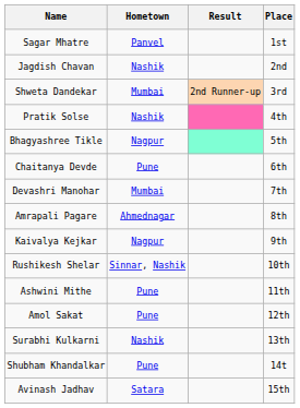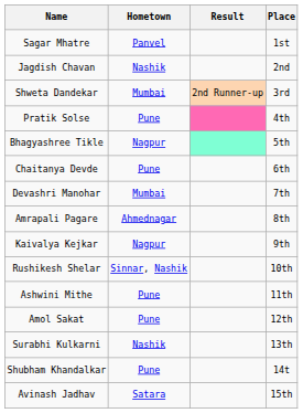 <table class="wikitable sortable" style=" text-align:center; font-size:85%; line-height:25px; width:auto;">
 <tr>
 <th>Name</th>
 <th>Hometown</th>
 <th>Result</th>
 <th>Place</th>
 </tr>
 <tr>
 <td>Sagar Mhatre</td>
 <td><a href='#'>Panvel</a></td>
 <td></td>
 <td>1st</td>
 </tr>
 <tr>
 <td>Jagdish Chavan</td>
 <td><a href='#'>Nashik</a></td>
 <td></td>
 <td>2nd</td>
 </tr>
 <tr>
 <td>Shweta Dandekar</td>
 <td><a href='#'>Mumbai</a></td>
 <td style="background:#FDD5B1;">2nd Runner-up</td>
 <td>3rd</td>
 </tr>
 <tr>
 <td>Pratik Solse</td>
-<td><a href='#'>Nashik</a></td>
+<td><a href='#'>Pune</a></td>
 <td style="background:#FF69B4;"></td>
 <td>4th</td>
 </tr>
 <tr>
 <td>Bhagyashree Tikle</td>
 <td><a href='#'>Nagpur</a></td>
 <td style="background:#7FFFD4;"></td>
 <td>5th</td>
 </tr>
 <tr>
 <td>Chaitanya Devde</td>
 <td><a href='#'>Pune</a></td>
 <td></td>
 <td>6th</td>
 </tr>
 <tr>
 <td>Devashri Manohar</td>
 <td><a href='#'>Mumbai</a></td>
 <td></td>
 <td>7th</td>
 </tr>
 <tr>
 <td>Amrapali Pagare</td>
 <td><a href='#'>Ahmednagar</a></td>
 <td></td>
 <td>8th</td>
 </tr>
 <tr>
 <td>Kaivalya Kejkar</td>
 <td><a href='#'>Nagpur</a></td>
 <td></td>
 <td>9th</td>
 </tr>
 <tr>
 <td>Rushikesh Shelar</td>
 <td><a href='#'>Sinnar</a>, <a href='#'>Nashik</a></td>
 <td></td>
 <td>10th</td>
 </tr>
 <tr>
 <td>Ashwini Mithe</td>
 <td><a href='#'>Pune</a></td>
 <td></td>
 <td>11th</td>
 </tr>
 <tr>
 <td>Amol Sakat</td>
 <td><a href='#'>Pune</a></td>
 <td></td>
 <td>12th</td>
 </tr>
 <tr>
 <td>Surabhi Kulkarni</td>
 <td><a href='#'>Nashik</a></td>
 <td></td>
 <td>13th</td>
 </tr>
 <tr>
 <td>Shubham Khandalkar</td>
 <td><a href='#'>Pune</a></td>
 <td></td>
 <td>14t</td>
 </tr>
 <tr>
 <td>Avinash Jadhav</td>
 <td><a href='#'>Satara</a></td>
 <td></td>
 <td>15th</td>
 </tr>
 </table>
